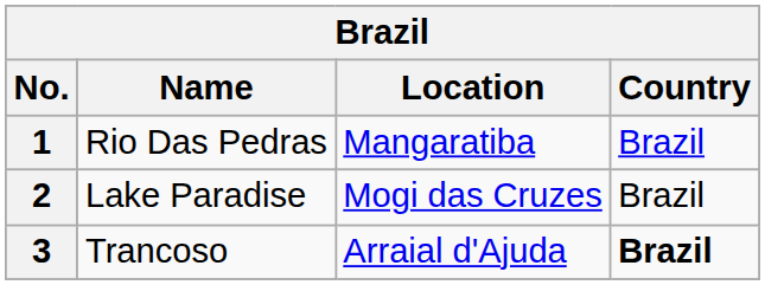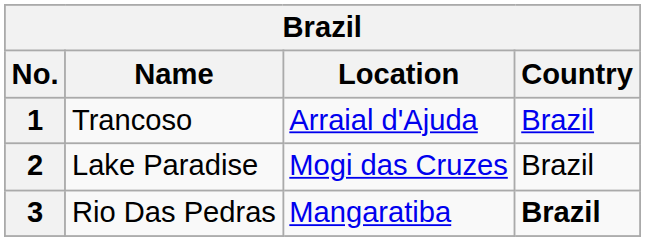 <table class="wikitable sortable">
 <tr>
 <th colspan="5">Brazil</th>
 </tr>
 <tr>
 <th>No.</th>
 <th>Name</th>
 <th>Location</th>
 <th>Country</th>
 </tr>
 <tr>
 <th>1</th>
-<td>Rio Das Pedras</td>
-<td><a href='#'>Mangaratiba</a></td>
+<td>Trancoso</td>
+<td><a href='#'>Arraial d'Ajuda</a></td>
 <td><a href='#'>Brazil</a></td>
 </tr>
 <tr>
 <th>2</th>
 <td>Lake Paradise</td>
 <td><a href='#'>Mogi das Cruzes</a></td>
 <td>Brazil</td>
 </tr>
 <tr>
 <th>3</th>
-<td>Trancoso</td>
-<td><a href='#'>Arraial d'Ajuda</a></td>
+<td>Rio Das Pedras</td>
+<td><a href='#'>Mangaratiba</a></td>
 <td><strong>Brazil</strong></td>
 </tr>
 </table>
